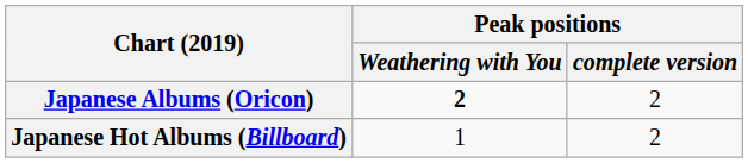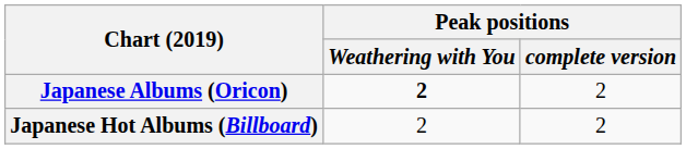 <table class="wikitable plainrowheaders" style="text-align:center;">
 <tr>
 <th scope="col" rowspan="2">Chart (2019)</th>
 <th scope="col" colspan="2">Peak positions</th>
 </tr>
 <tr>
 <th scope="col"><em>Weathering with You</em></th>
 <th scope="col"><em>complete version</em></th>
 </tr>
 <tr>
 <th scope="row"><a href='#'>Japanese Albums</a> (<a href='#'>Oricon</a>)</th>
 <td><strong>2</strong></td>
 <td>2</td>
 </tr>
 <tr>
 <th scope="row">Japanese Hot Albums (<em><a href='#'>Billboard</a></em>)</th>
-<td>1</td>
+<td>2</td>
 <td>2</td>
 </tr>
 </table>
